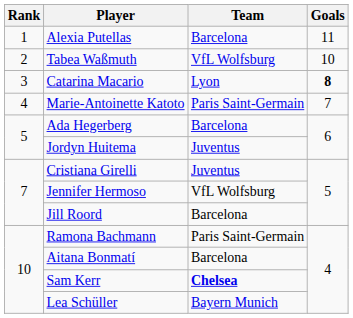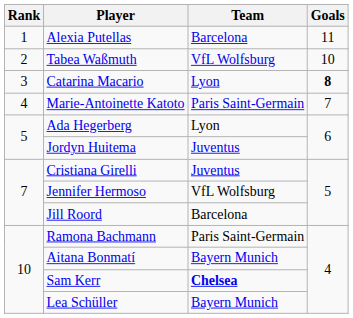 <table class="wikitable sortable" style="text-align:center">
 <tr>
 <th>Rank</th>
 <th>Player</th>
 <th>Team</th>
 <th>Goals</th>
 </tr>
 <tr>
 <td>1</td>
 <td align="left"> <a href='#'>Alexia Putellas</a></td>
 <td align="left"> <a href='#'>Barcelona</a></td>
 <td>11</td>
 </tr>
 <tr>
 <td>2</td>
 <td align="left"> <a href='#'>Tabea Waßmuth</a></td>
 <td align="left"> <a href='#'>VfL Wolfsburg</a></td>
 <td>10</td>
 </tr>
 <tr>
 <td>3</td>
 <td align="left"> <a href='#'>Catarina Macario</a></td>
 <td align="left"> <a href='#'>Lyon</a></td>
 <td><strong>8</strong></td>
 </tr>
 <tr>
 <td>4</td>
 <td align="left"> <a href='#'>Marie-Antoinette Katoto</a></td>
 <td align="left"> <a href='#'>Paris Saint-Germain</a></td>
 <td>7</td>
 </tr>
 <tr>
 <td rowspan="2">5</td>
 <td align="left"> <a href='#'>Ada Hegerberg</a></td>
-<td align="left"> <a href='#'>Barcelona</a></td>
+<td align="left"> Lyon</td>
 <td rowspan="2">6</td>
 </tr>
 <tr>
 <td align="left"> <a href='#'>Jordyn Huitema</a></td>
 <td align="left"> <a href='#'>Juventus</a></td>
 </tr>
 <tr>
 <td rowspan="3">7</td>
 <td align="left"> <a href='#'>Cristiana Girelli</a></td>
 <td align="left"> <a href='#'>Juventus</a></td>
 <td rowspan="3">5</td>
 </tr>
 <tr>
 <td align="left"> <a href='#'>Jennifer Hermoso</a></td>
 <td align="left"> VfL Wolfsburg</td>
 </tr>
 <tr>
 <td align="left"> <a href='#'>Jill Roord</a></td>
 <td align="left"> Barcelona</td>
 </tr>
 <tr>
 <td rowspan="4">10</td>
 <td align="left"> <a href='#'>Ramona Bachmann</a></td>
 <td align="left"> Paris Saint-Germain</td>
 <td rowspan="4">4</td>
 </tr>
 <tr>
 <td align="left"> <a href='#'>Aitana Bonmatí</a></td>
-<td align="left"> Barcelona</td>
+<td align="left"> <a href='#'>Bayern Munich</a></td>
 </tr>
 <tr>
 <td align="left"> <a href='#'>Sam Kerr</a></td>
 <td align="left"><strong> <a href='#'>Chelsea</a></strong></td>
 </tr>
 <tr>
 <td align="left"> <a href='#'>Lea Schüller</a></td>
 <td align="left"> <a href='#'>Bayern Munich</a></td>
 </tr>
 </table>
